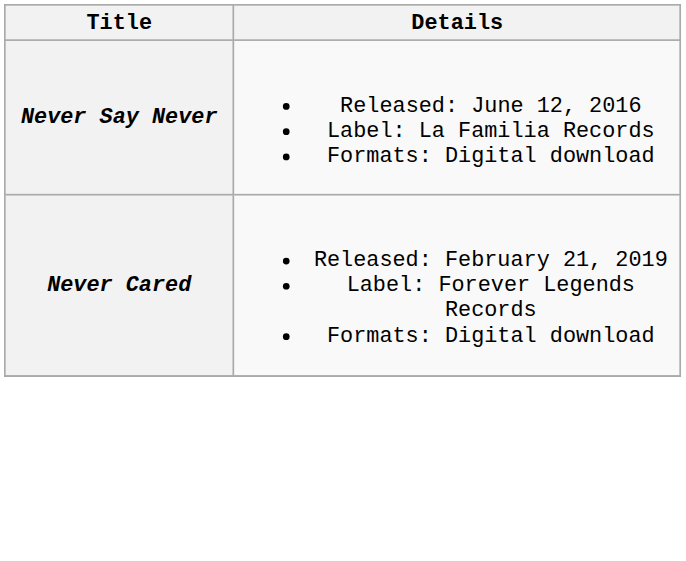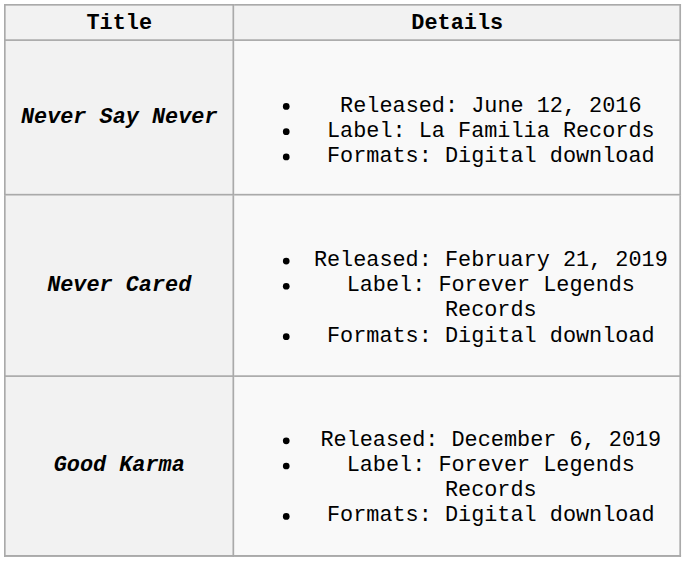 <table class="wikitable plainrowheaders" style="text-align:center">
 <tr>
 <th scope="col" style="width:10em">Title</th>
 <th scope="col" style="width:20em">Details</th>
 </tr>
 <tr>
 <th scope="row"><em>Never Say Never</em><br></th>
 <td><br><ul><li>Released: June 12, 2016</li><li>Label: La Familia Records</li><li>Formats: Digital download</li></ul></td>
 </tr>
 <tr>
 <th scope="row"><em>Never Cared</em></th>
 <td><br><ul><li>Released: February 21, 2019</li><li>Label: Forever Legends Records</li><li>Formats: Digital download</li></ul></td>
 </tr>
 <tr>
+<th scope="row"><em>Good Karma</em></th>
+<td><br><ul><li>Released: December 6, 2019</li><li>Label: Forever Legends Records</li><li>Formats: Digital download</li></ul></td>
+</tr>
+<tr>
 </tr>
 </table>
